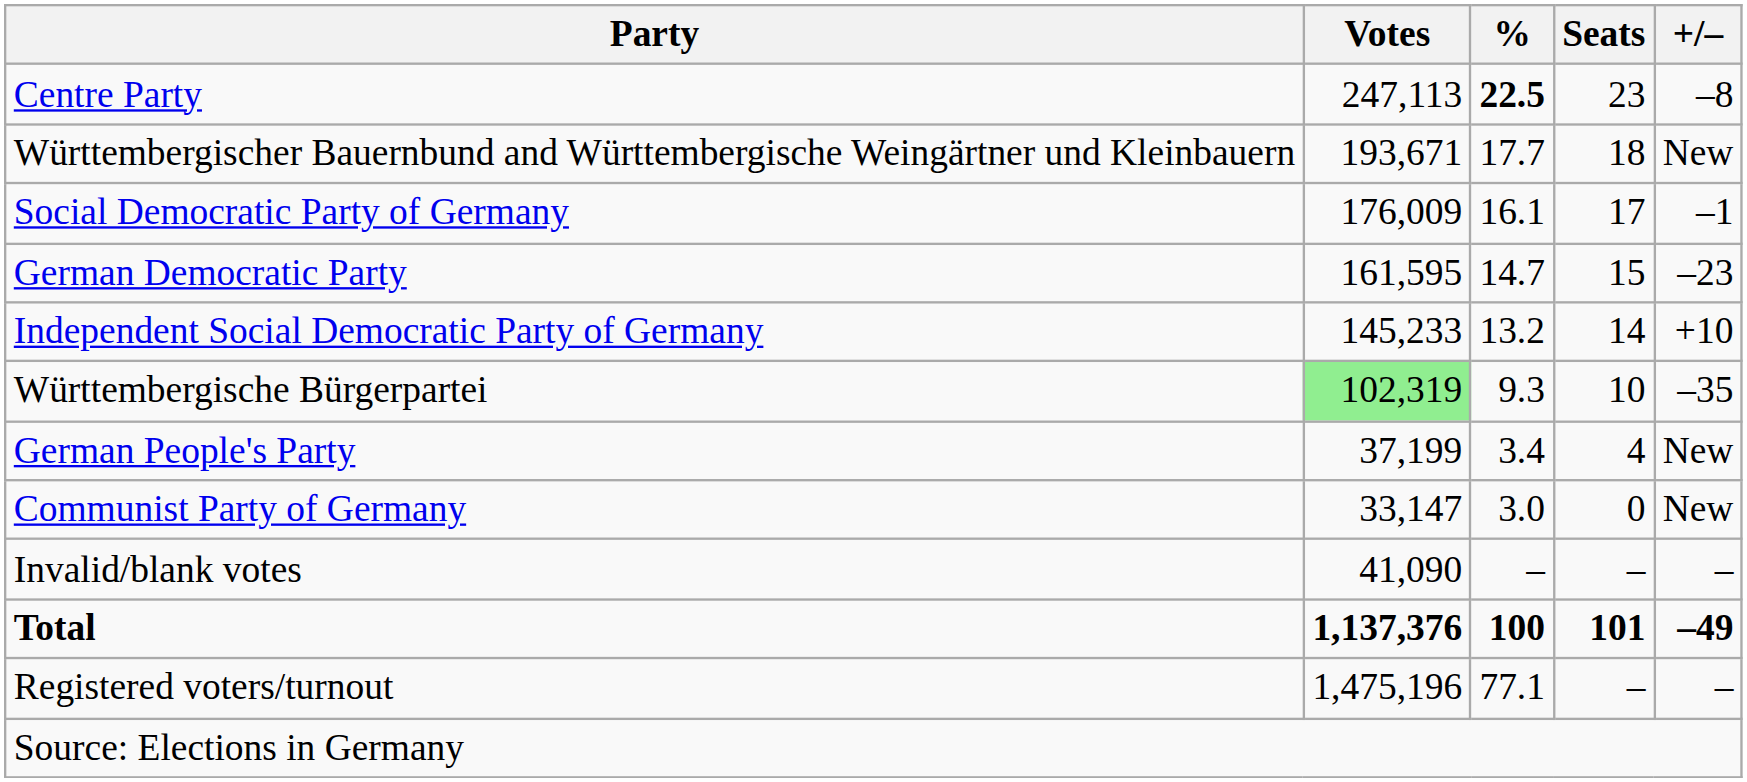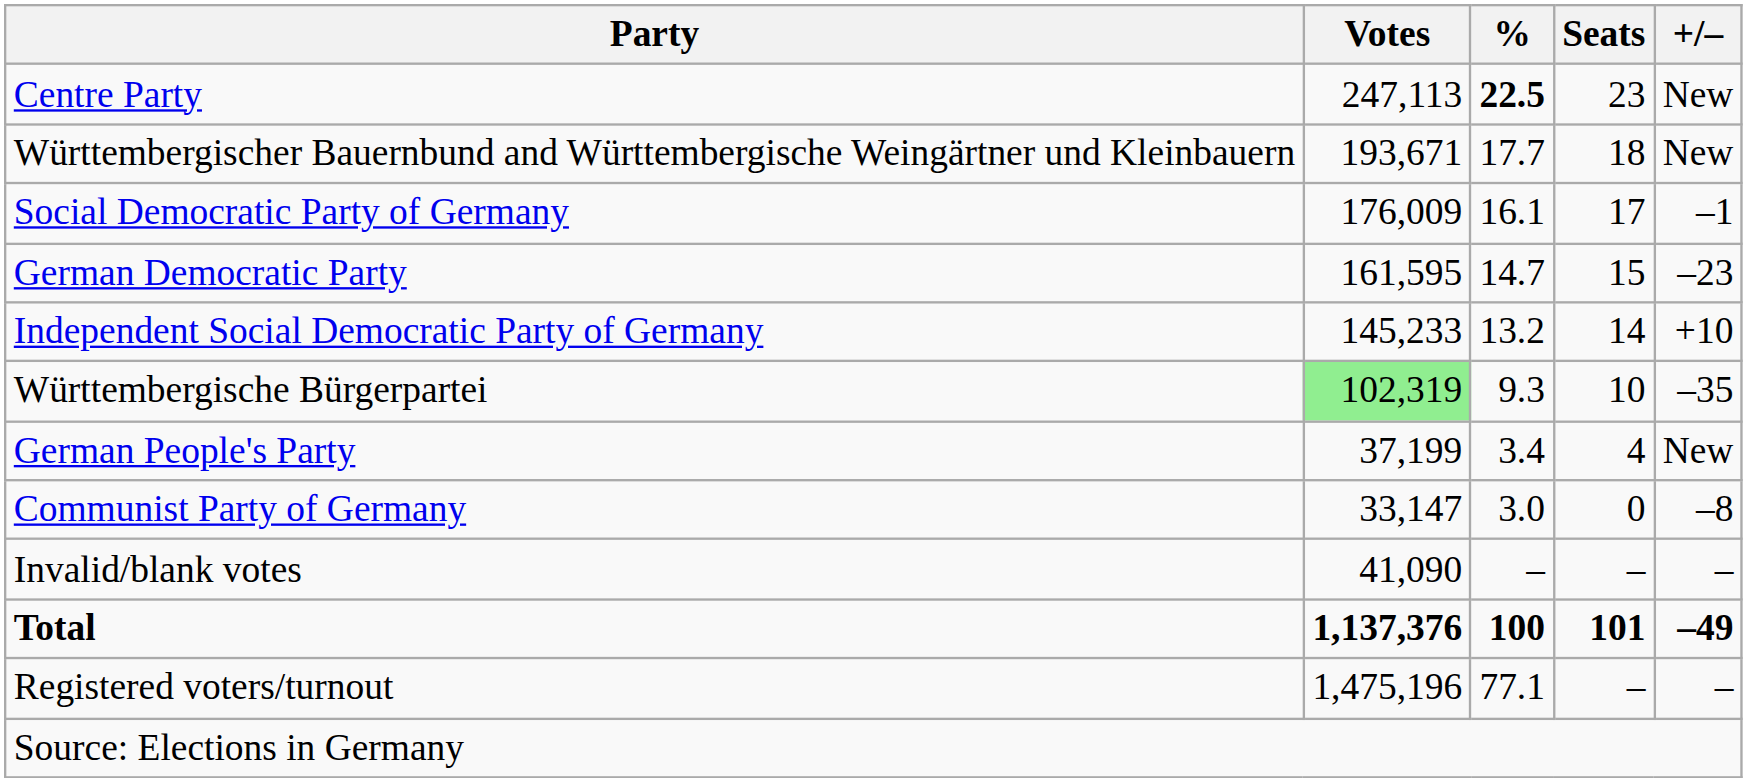 <table class="wikitable" style="text-align:right">
 <tr>
 <th>Party</th>
 <th>Votes</th>
 <th>%</th>
 <th>Seats</th>
 <th>+/–</th>
 </tr>
 <tr>
 <td align="left"><a href='#'>Centre Party</a></td>
 <td>247,113</td>
 <td><strong>22.5</strong></td>
 <td>23</td>
-<td>–8</td>
+<td>New</td>
 </tr>
 <tr>
 <td align="left">Württembergischer Bauernbund and Württembergische Weingärtner und Kleinbauern</td>
 <td>193,671</td>
 <td>17.7</td>
 <td>18</td>
 <td>New</td>
 </tr>
 <tr>
 <td align="left"><a href='#'>Social Democratic Party of Germany</a></td>
 <td>176,009</td>
 <td>16.1</td>
 <td>17</td>
 <td>–1</td>
 </tr>
 <tr>
 <td align="left"><a href='#'>German Democratic Party</a></td>
 <td>161,595</td>
 <td>14.7</td>
 <td>15</td>
 <td>–23</td>
 </tr>
 <tr>
 <td align="left"><a href='#'>Independent Social Democratic Party of Germany</a></td>
 <td>145,233</td>
 <td>13.2</td>
 <td>14</td>
 <td>+10</td>
 </tr>
 <tr>
 <td align="left">Württembergische Bürgerpartei</td>
 <td style="background: lightgreen;">102,319</td>
 <td>9.3</td>
 <td>10</td>
 <td>–35</td>
 </tr>
 <tr>
 <td align="left"><a href='#'>German People's Party</a></td>
 <td>37,199</td>
 <td>3.4</td>
 <td>4</td>
 <td>New</td>
 </tr>
 <tr>
 <td align="left"><a href='#'>Communist Party of Germany</a></td>
 <td>33,147</td>
 <td>3.0</td>
 <td>0</td>
-<td>New</td>
+<td>–8</td>
 </tr>
 <tr>
 <td align="left">Invalid/blank votes</td>
 <td>41,090</td>
 <td>–</td>
 <td>–</td>
 <td>–</td>
 </tr>
 <tr>
 <td align="left"><strong>Total</strong></td>
 <td><strong>1,137,376</strong></td>
 <td><strong>100</strong></td>
 <td><strong>101</strong></td>
 <td><strong>–49</strong></td>
 </tr>
 <tr>
 <td align="left">Registered voters/turnout</td>
 <td>1,475,196</td>
 <td>77.1</td>
 <td>–</td>
 <td>–</td>
 </tr>
 <tr>
 <td colspan="5" align="left">Source: Elections in Germany</td>
 </tr>
 </table>
